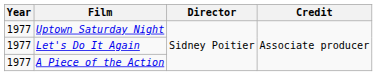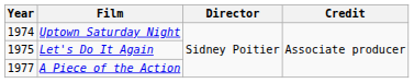 <table class="wikitable">
 <tr>
 <th>Year</th>
 <th>Film</th>
 <th>Director</th>
 <th>Credit</th>
 </tr>
 <tr>
-<td>1977</td>
+<td>1974</td>
 <td><em><a href='#'>Uptown Saturday Night</a></em></td>
 <td rowspan=3>Sidney Poitier</td>
 <td rowspan=3>Associate producer</td>
 </tr>
 <tr>
-<td>1977</td>
+<td>1975</td>
 <td><em><a href='#'>Let's Do It Again</a></em></td>
 </tr>
 <tr>
 <td>1977</td>
 <td><em><a href='#'>A Piece of the Action</a></em></td>
 </tr>
 </table>
